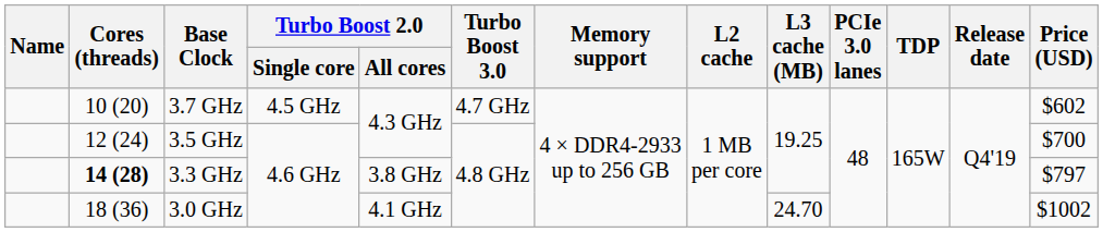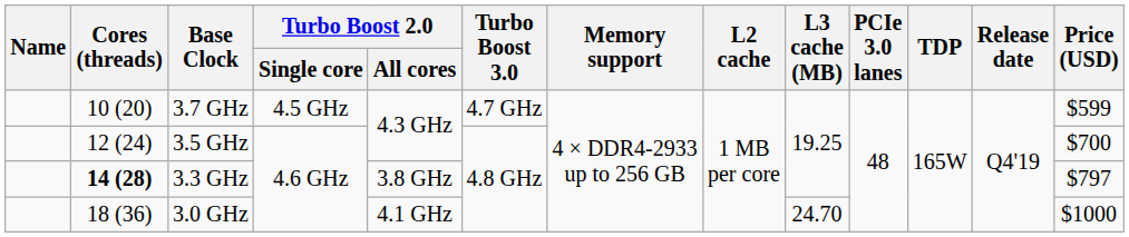 <table class="wikitable sortable" style="text-align: center;">
 <tr>
 <th rowspan="2">Name</th>
 <th rowspan="2">Cores<br>(threads)</th>
 <th rowspan="2">Base<br>Clock</th>
 <th colspan="2"><a href='#'>Turbo Boost</a> 2.0</th>
 <th rowspan="2">Turbo<br>Boost<br>3.0</th>
 <th rowspan="2">Memory<br>support</th>
 <th rowspan="2">L2<br>cache</th>
 <th rowspan="2">L3<br>cache<br>(MB)</th>
 <th rowspan="2">PCIe<br>3.0<br>lanes</th>
 <th rowspan="2">TDP</th>
 <th rowspan="2">Release<br>date</th>
 <th rowspan="2">Price<br>(USD)</th>
 </tr>
 <tr>
 <th>Single core</th>
 <th>All cores</th>
 </tr>
 <tr>
 <td></td>
 <td>10 (20)</td>
 <td>3.7 GHz</td>
 <td>4.5 GHz</td>
 <td rowspan="2">4.3 GHz</td>
 <td>4.7 GHz</td>
 <td rowspan="4">4 × DDR4-2933<br>up to 256 GB</td>
 <td rowspan="4">1 MB<br>per core</td>
 <td rowspan="3">19.25</td>
 <td rowspan="4">48</td>
 <td rowspan="4">165W</td>
 <td rowspan="4">Q4'19</td>
-<td>$602</td>
+<td>$599</td>
 </tr>
 <tr>
 <td></td>
 <td>12 (24)</td>
 <td>3.5 GHz</td>
 <td rowspan="3">4.6 GHz</td>
 <td rowspan="3">4.8 GHz</td>
 <td>$700</td>
 </tr>
 <tr>
 <td></td>
 <td><strong>14 (28)</strong></td>
 <td>3.3 GHz</td>
 <td>3.8 GHz</td>
 <td>$797</td>
 </tr>
 <tr>
 <td></td>
 <td>18 (36)</td>
 <td>3.0 GHz</td>
 <td>4.1 GHz</td>
 <td>24.70</td>
-<td>$1002</td>
+<td>$1000</td>
 </tr>
 </table>
